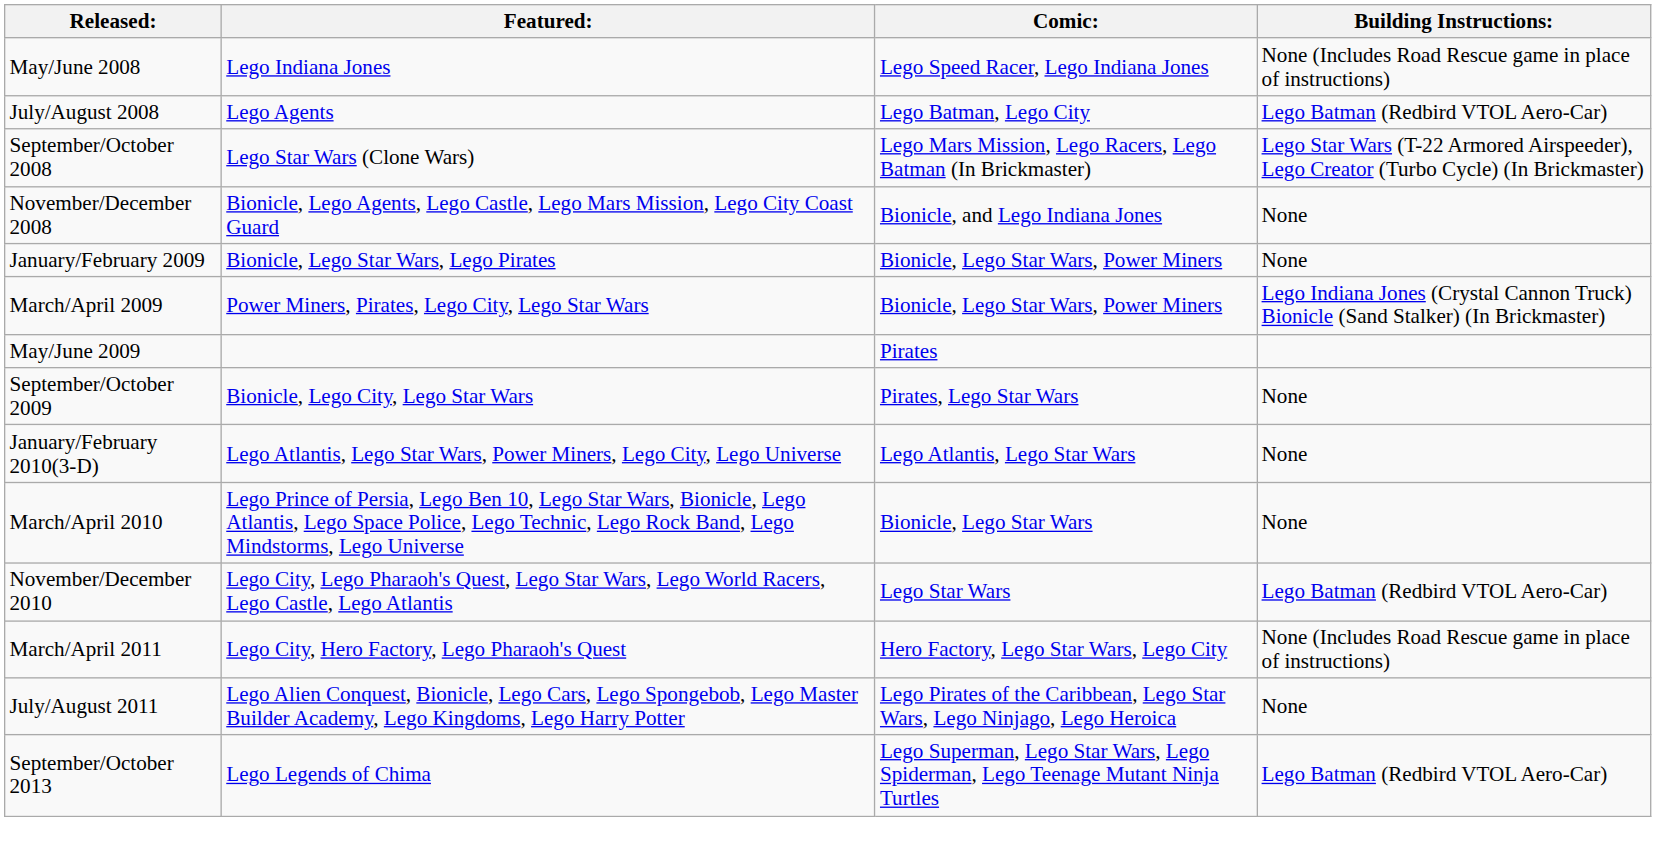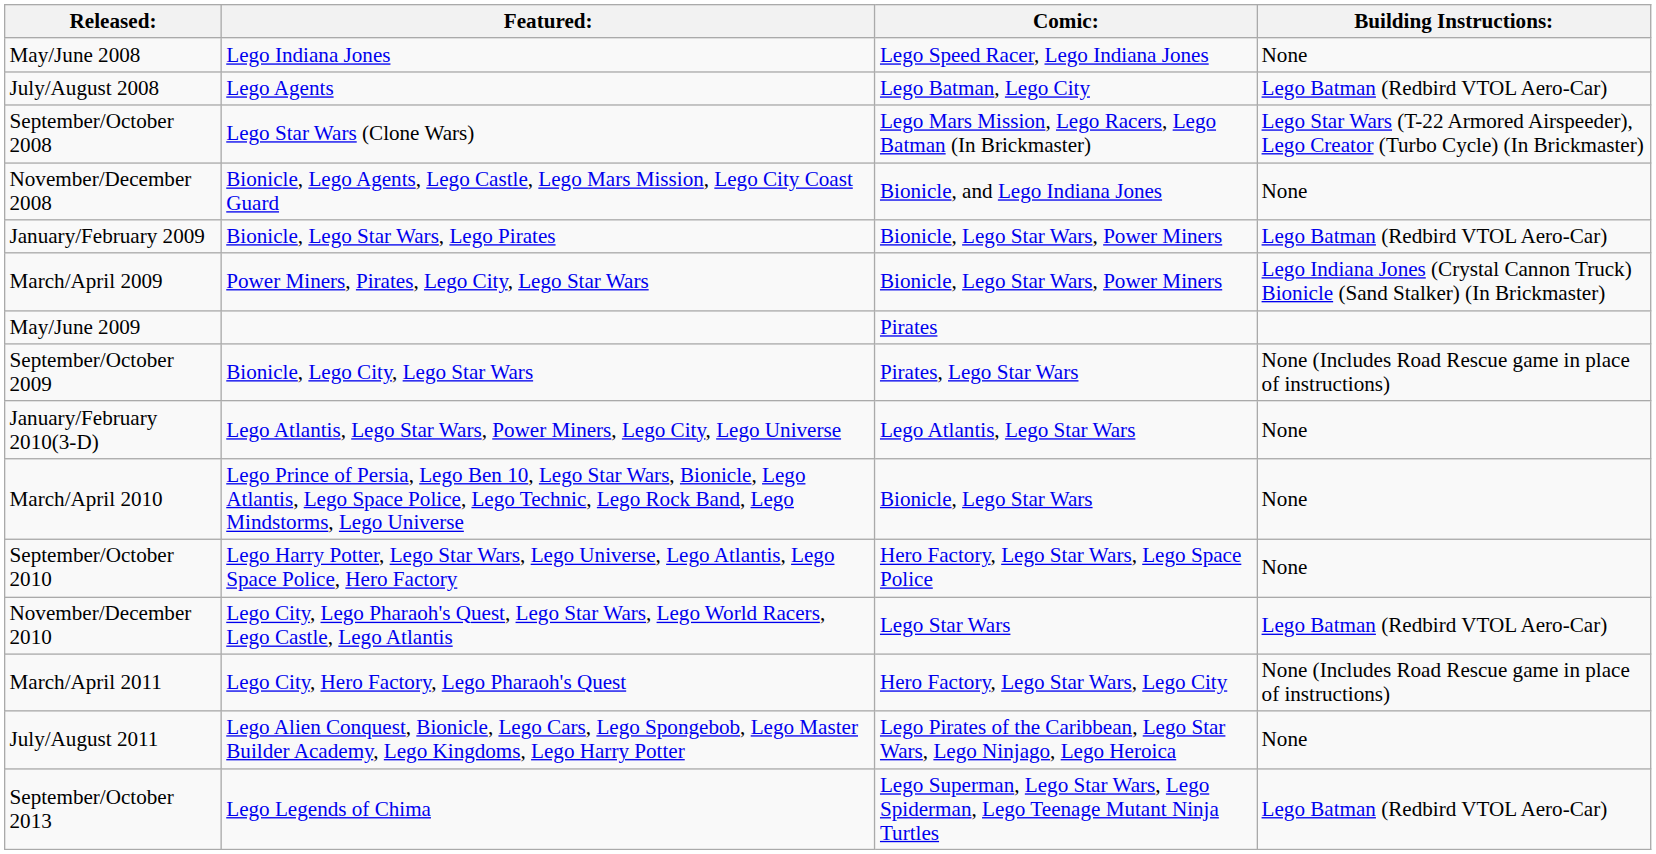 <table class="wikitable">
 <tr>
 <th>Released:</th>
 <th>Featured:</th>
 <th>Comic:</th>
 <th>Building Instructions:</th>
 </tr>
 <tr May/June 2008>
 <td>May/June 2008</td>
 <td><a href='#'>Lego Indiana Jones</a></td>
 <td><a href='#'>Lego Speed Racer</a>, <a href='#'>Lego Indiana Jones</a></td>
-<td>None (Includes Road Rescue game in place of instructions)</td>
+<td>None</td>
 </tr>
 <tr July/August 2008>
 <td>July/August 2008</td>
 <td><a href='#'>Lego Agents</a></td>
 <td><a href='#'>Lego Batman</a>, <a href='#'>Lego City</a></td>
 <td><a href='#'>Lego Batman</a> (Redbird VTOL Aero-Car)</td>
 </tr>
 <tr July/August 2008>
 <td>September/October 2008</td>
 <td><a href='#'>Lego Star Wars</a> (Clone Wars)</td>
 <td><a href='#'>Lego Mars Mission</a>, <a href='#'>Lego Racers</a>, <a href='#'>Lego Batman</a> (In Brickmaster)</td>
 <td><a href='#'>Lego Star Wars</a> (T-22 Armored Airspeeder), <a href='#'>Lego Creator</a> (Turbo Cycle) (In Brickmaster)</td>
 </tr>
 <tr November/December 2008>
 <td>November/December 2008</td>
 <td><a href='#'>Bionicle</a>, <a href='#'>Lego Agents</a>, <a href='#'>Lego Castle</a>, <a href='#'>Lego Mars Mission</a>, <a href='#'>Lego City Coast Guard</a></td>
 <td><a href='#'>Bionicle</a>, and <a href='#'>Lego Indiana Jones</a></td>
 <td>None</td>
 </tr>
 <tr January/February 2009>
 <td>January/February 2009</td>
 <td><a href='#'>Bionicle</a>, <a href='#'>Lego Star Wars</a>, <a href='#'>Lego Pirates</a></td>
 <td><a href='#'>Bionicle</a>, <a href='#'>Lego Star Wars</a>, <a href='#'>Power Miners</a></td>
-<td>None</td>
+<td><a href='#'>Lego Batman</a> (Redbird VTOL Aero-Car)</td>
 </tr>
 <tr March/April 2009>
 <td>March/April 2009</td>
 <td><a href='#'>Power Miners</a>, <a href='#'>Pirates</a>, <a href='#'>Lego City</a>, <a href='#'>Lego Star Wars</a></td>
 <td><a href='#'>Bionicle</a>, <a href='#'>Lego Star Wars</a>, <a href='#'>Power Miners</a></td>
 <td><a href='#'>Lego Indiana Jones</a> (Crystal Cannon Truck) <a href='#'>Bionicle</a> (Sand Stalker) (In Brickmaster)</td>
 </tr>
 <tr May/June 2009>
 <td>May/June 2009</td>
 <td></td>
 <td><a href='#'>Pirates</a></td>
 <td></td>
 </tr>
 <tr September/October 2009>
 <td>September/October 2009</td>
 <td><a href='#'>Bionicle</a>, <a href='#'>Lego City</a>, <a href='#'>Lego Star Wars</a></td>
 <td><a href='#'>Pirates</a>, <a href='#'>Lego Star Wars</a></td>
-<td>None</td>
+<td>None (Includes Road Rescue game in place of instructions)</td>
 </tr>
 <tr January/February 2010(3-D)>
 <td>January/February 2010(3-D)</td>
 <td><a href='#'>Lego Atlantis</a>, <a href='#'>Lego Star Wars</a>, <a href='#'>Power Miners</a>, <a href='#'>Lego City</a>, <a href='#'>Lego Universe</a></td>
 <td><a href='#'>Lego Atlantis</a>, <a href='#'>Lego Star Wars</a></td>
 <td>None</td>
 </tr>
 <tr March/April 2010>
 <td>March/April 2010</td>
 <td><a href='#'>Lego Prince of Persia</a>, <a href='#'>Lego Ben 10</a>, <a href='#'>Lego Star Wars</a>, <a href='#'>Bionicle</a>, <a href='#'>Lego Atlantis</a>, <a href='#'>Lego Space Police</a>, <a href='#'>Lego Technic</a>, <a href='#'>Lego Rock Band</a>, <a href='#'>Lego Mindstorms</a>, <a href='#'>Lego Universe</a></td>
 <td><a href='#'>Bionicle</a>, <a href='#'>Lego Star Wars</a></td>
+<td>None</td>
+</tr>
+<tr September/October 2010>
+<td>September/October 2010</td>
+<td><a href='#'>Lego Harry Potter</a>, <a href='#'>Lego Star Wars</a>, <a href='#'>Lego Universe</a>, <a href='#'>Lego Atlantis</a>, <a href='#'>Lego Space Police</a>, <a href='#'>Hero Factory</a></td>
+<td><a href='#'>Hero Factory</a>, <a href='#'>Lego Star Wars</a>, <a href='#'>Lego Space Police</a></td>
 <td>None</td>
 </tr>
 <tr November/December 2010>
 <td>November/December 2010</td>
 <td><a href='#'>Lego City</a>, <a href='#'>Lego Pharaoh's Quest</a>, <a href='#'>Lego Star Wars</a>, <a href='#'>Lego World Racers</a>, <a href='#'>Lego Castle</a>, <a href='#'>Lego Atlantis</a></td>
 <td><a href='#'>Lego Star Wars</a></td>
 <td><a href='#'>Lego Batman</a> (Redbird VTOL Aero-Car)</td>
 </tr>
 <tr March/April 2011>
 <td>March/April 2011</td>
 <td><a href='#'>Lego City</a>, <a href='#'>Hero Factory</a>, <a href='#'>Lego Pharaoh's Quest</a></td>
 <td><a href='#'>Hero Factory</a>, <a href='#'>Lego Star Wars</a>, <a href='#'>Lego City</a></td>
 <td>None (Includes Road Rescue game in place of instructions)</td>
 </tr>
 <tr>
 <td>July/August 2011</td>
 <td><a href='#'>Lego Alien Conquest</a>, <a href='#'>Bionicle</a>, <a href='#'>Lego Cars</a>, <a href='#'>Lego Spongebob</a>, <a href='#'>Lego Master Builder Academy</a>, <a href='#'>Lego Kingdoms</a>, <a href='#'>Lego Harry Potter</a></td>
 <td><a href='#'>Lego Pirates of the Caribbean</a>, <a href='#'>Lego Star Wars</a>, <a href='#'>Lego Ninjago</a>, <a href='#'>Lego Heroica</a></td>
 <td>None</td>
 </tr>
 <tr September/October 2013>
 <td>September/October 2013</td>
 <td><a href='#'>Lego Legends of Chima</a></td>
 <td><a href='#'>Lego Superman</a>, <a href='#'>Lego Star Wars</a>, <a href='#'>Lego Spiderman</a>, <a href='#'>Lego Teenage Mutant Ninja Turtles</a></td>
 <td><a href='#'>Lego Batman</a> (Redbird VTOL Aero-Car)</td>
 </tr>
 </table>
